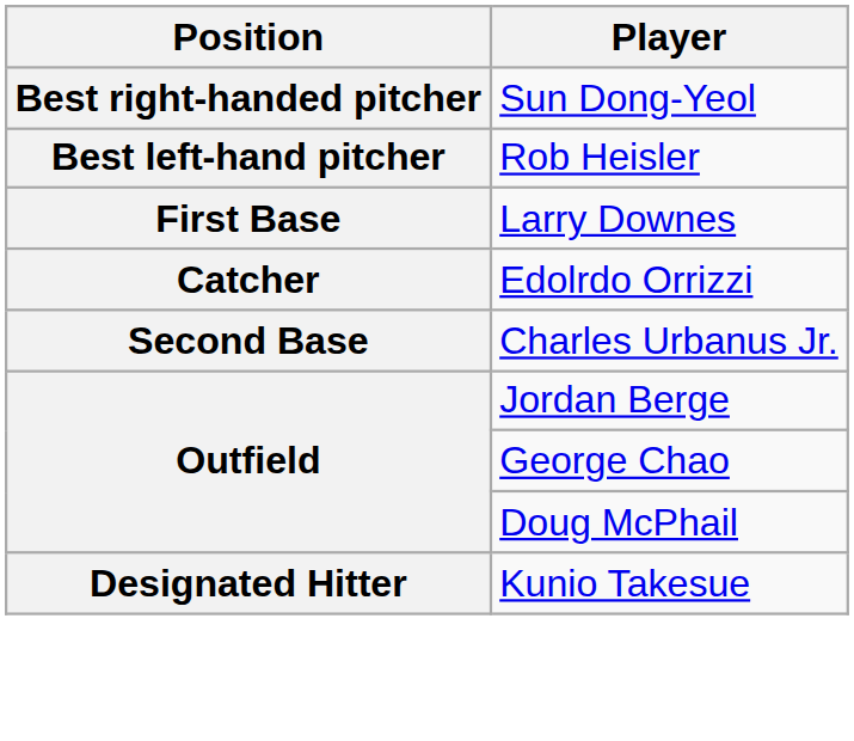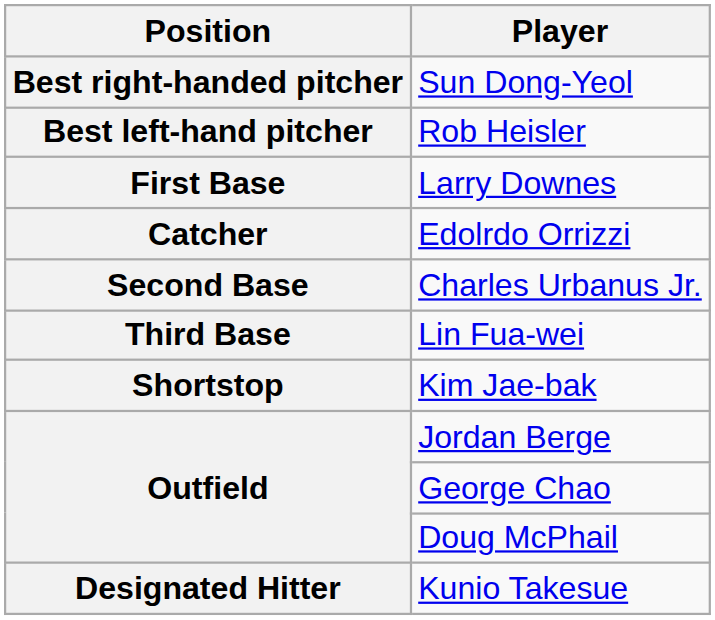 <table class="wikitable" style="border-collapse:collapse; font-size:90%;">
 <tr>
 <th>Position</th>
 <th>Player</th>
 </tr>
 <tr>
 <th>Best right-handed pitcher</th>
 <td> <a href='#'>Sun Dong-Yeol</a></td>
 </tr>
 <tr>
 <th>Best left-hand pitcher</th>
 <td> <a href='#'>Rob Heisler</a></td>
 </tr>
 <tr>
 <th>First Base</th>
 <td> <a href='#'>Larry Downes</a></td>
 </tr>
 <tr>
 <th>Catcher</th>
 <td> <a href='#'>Edolrdo Orrizzi</a></td>
 </tr>
 <tr>
 <th>Second Base</th>
 <td> <a href='#'>Charles Urbanus Jr.</a></td>
 </tr>
 <tr>
+<th>Third Base</th>
+<td> <a href='#'>Lin Fua-wei</a></td>
+</tr>
+<tr>
+<th>Shortstop</th>
+<td> <a href='#'>Kim Jae-bak</a></td>
+</tr>
+<tr>
 <th rowspan=3>Outfield</th>
 <td> <a href='#'>Jordan Berge</a></td>
 </tr>
 <tr>
 <td> <a href='#'>George Chao</a></td>
 </tr>
 <tr>
 <td> <a href='#'>Doug McPhail</a></td>
 </tr>
 <tr>
 <th>Designated Hitter</th>
 <td> <a href='#'>Kunio Takesue</a></td>
 </tr>
 </table>
